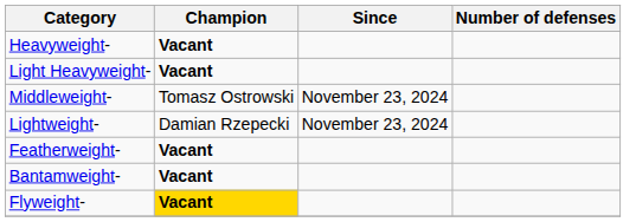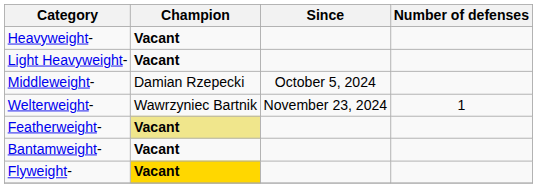 <table class="wikitable">
 <tr>
 <th>Category</th>
 <th>Champion</th>
 <th>Since</th>
 <th>Number of defenses</th>
 </tr>
 <tr>
 <td><a href='#'>Heavyweight</a>-</td>
 <td> <strong>Vacant</strong></td>
 <td></td>
 <td></td>
 </tr>
 <tr>
 <td><a href='#'>Light Heavyweight</a>-</td>
 <td> <strong>Vacant</strong></td>
 <td></td>
 <td></td>
 </tr>
 <tr>
 <td><a href='#'>Middleweight</a>-</td>
-<td> Tomasz Ostrowski</td>
-<td align=center>November 23, 2024<br></td>
+<td> Damian Rzepecki</td>
+<td align=center>October 5, 2024<br></td>
 <td></td>
 </tr>
 <tr>
-<td><a href='#'>Lightweight</a>-</td>
-<td> Damian Rzepecki</td>
+<td><a href='#'>Welterweight</a>-</td>
+<td> Wawrzyniec Bartnik</td>
 <td align=center>November 23, 2024<br></td>
-<td></td>
+<td align=center>1</td>
 </tr>
 <tr>
 <td><a href='#'>Featherweight</a>-</td>
-<td> <strong>Vacant</strong></td>
+<td style="background: khaki;"> <strong>Vacant</strong></td>
 <td></td>
 <td></td>
 </tr>
 <tr>
 <td><a href='#'>Bantamweight</a>-</td>
 <td> <strong>Vacant</strong></td>
 <td></td>
 <td></td>
 </tr>
 <tr>
 <td><a href='#'>Flyweight</a>-</td>
 <td style="background: gold;"> <strong>Vacant</strong></td>
 <td align="center"></td>
 <td></td>
 </tr>
 <tr>
 </tr>
 </table>
